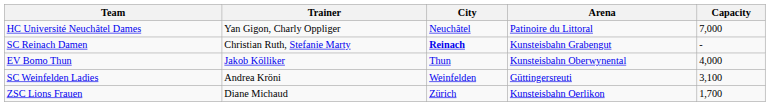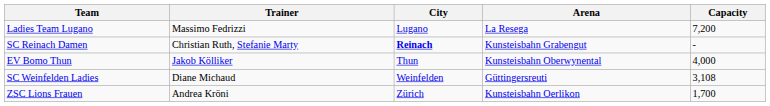 <table class="wikitable" style="text-align:left" width=60%>
 <tr>
 <th>Team</th>
 <th>Trainer</th>
 <th>City</th>
 <th>Arena</th>
 <th>Capacity</th>
 </tr>
 <tr>
-<td><a href='#'>HC Université Neuchâtel Dames</a></td>
-<td>Yan Gigon, Charly Oppliger</td>
-<td><a href='#'>Neuchâtel</a></td>
-<td><a href='#'>Patinoire du Littoral</a></td>
-<td>7,000</td>
+<td><a href='#'>Ladies Team Lugano</a></td>
+<td>Massimo Fedrizzi</td>
+<td><a href='#'>Lugano</a></td>
+<td><a href='#'>La Resega</a></td>
+<td>7,200</td>
 </tr>
 <tr>
 <td><a href='#'>SC Reinach Damen</a></td>
 <td>Christian Ruth, <a href='#'>Stefanie Marty</a></td>
 <td><strong><a href='#'>Reinach</a></strong></td>
 <td><a href='#'>Kunsteisbahn Grabengut</a></td>
 <td>-</td>
 </tr>
 <tr>
 <td><a href='#'>EV Bomo Thun</a></td>
 <td><a href='#'>Jakob Kölliker</a></td>
 <td><a href='#'>Thun</a></td>
 <td><a href='#'>Kunsteisbahn Oberwynental</a></td>
 <td>4,000</td>
 </tr>
 <tr>
 <td><a href='#'>SC Weinfelden Ladies</a></td>
-<td>Andrea Kröni</td>
+<td>Diane Michaud</td>
 <td><a href='#'>Weinfelden</a></td>
 <td><a href='#'>Güttingersreuti</a></td>
-<td>3,100</td>
+<td>3,108</td>
 </tr>
 <tr>
 <td><a href='#'>ZSC Lions Frauen</a></td>
-<td>Diane Michaud</td>
+<td>Andrea Kröni</td>
 <td><a href='#'>Zürich</a></td>
 <td><a href='#'>Kunsteisbahn Oerlikon</a></td>
 <td>1,700</td>
 </tr>
 </table>
